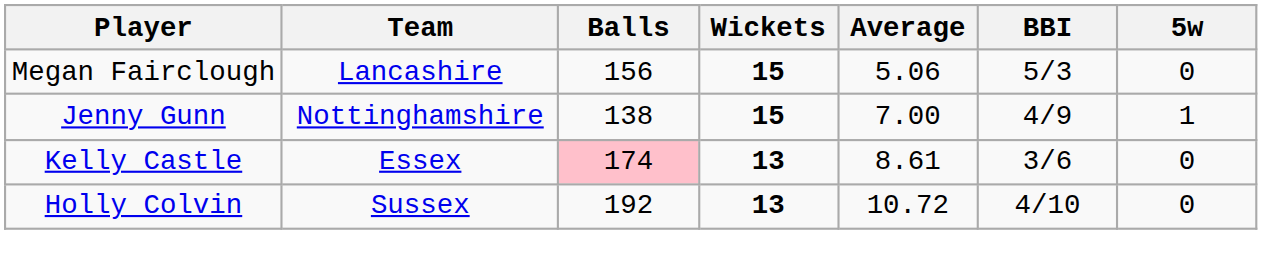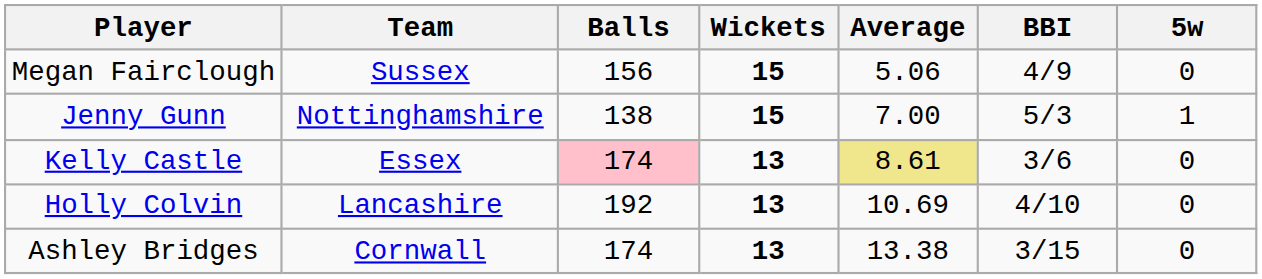 <table class="wikitable" style="text-align:center">
 <tr>
 <th width=125>Player</th>
 <th width=125>Team</th>
 <th width=60>Balls</th>
 <th width=60>Wickets</th>
 <th width=60>Average</th>
 <th width=60>BBI</th>
 <th width=60>5w</th>
 </tr>
 <tr>
 <td>Megan Fairclough</td>
-<td><a href='#'>Lancashire</a></td>
+<td><a href='#'>Sussex</a></td>
 <td>156</td>
 <td><strong>15</strong></td>
 <td>5.06</td>
-<td>5/3</td>
+<td>4/9</td>
 <td>0</td>
 </tr>
 <tr>
 <td><a href='#'>Jenny Gunn</a></td>
 <td><a href='#'>Nottinghamshire</a></td>
 <td>138</td>
 <td><strong>15</strong></td>
 <td>7.00</td>
-<td>4/9</td>
+<td>5/3</td>
 <td>1</td>
 </tr>
 <tr>
 <td><a href='#'>Kelly Castle</a></td>
 <td><a href='#'>Essex</a></td>
 <td style="background: pink;">174</td>
 <td><strong>13</strong></td>
-<td>8.61</td>
+<td style="background: khaki;">8.61</td>
 <td>3/6</td>
 <td>0</td>
 </tr>
 <tr>
 <td><a href='#'>Holly Colvin</a></td>
-<td><a href='#'>Sussex</a></td>
+<td><a href='#'>Lancashire</a></td>
 <td>192</td>
 <td><strong>13</strong></td>
-<td>10.72</td>
+<td>10.69</td>
 <td>4/10</td>
 <td>0</td>
 </tr>
+<tr>
+<td>Ashley Bridges</td>
+<td><a href='#'>Cornwall</a></td>
+<td>174</td>
+<td><strong>13</strong></td>
+<td>13.38</td>
+<td>3/15</td>
+<td>0</td>
+</tr>
 </table>
